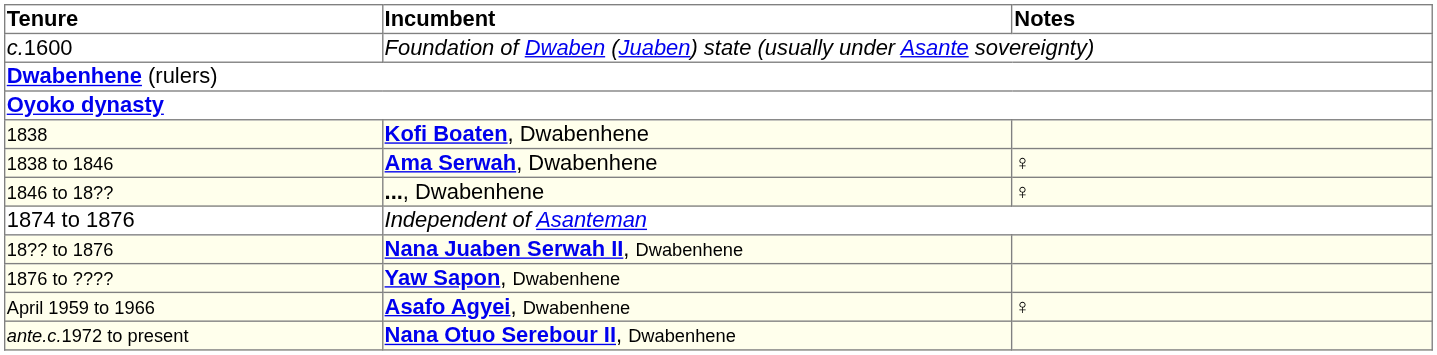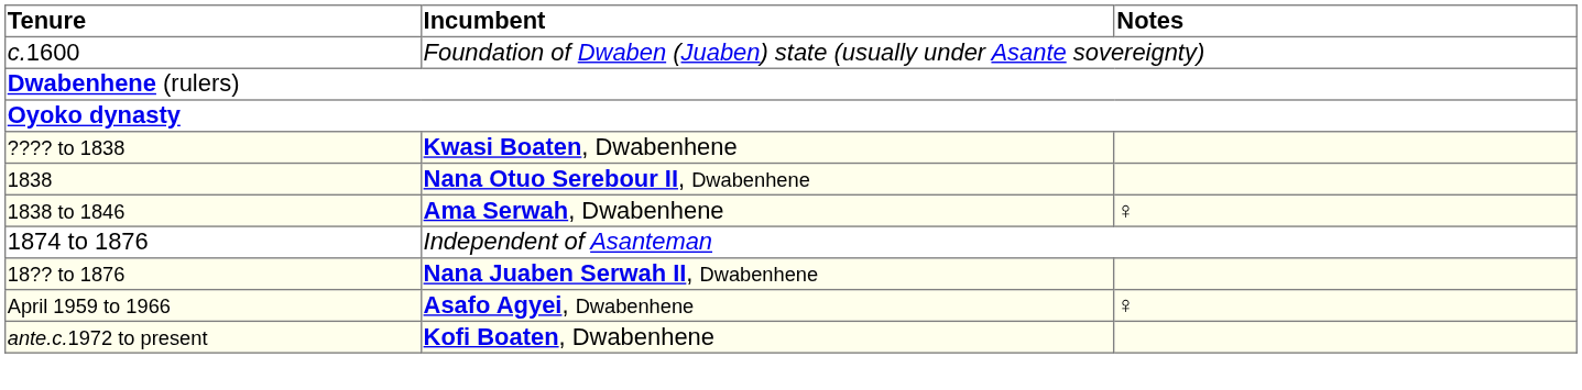 <table border=1 style="border-collapse: collapse">
 <tr align=left>
 <th width="18%">Tenure</th>
 <th width="30%">Incumbent</th>
 <th width="20%">Notes</th>
 </tr>
 <tr valign=top>
 <td><em>c.</em>1600</td>
 <td colspan="2"><em>Foundation of <a href='#'>Dwaben</a> (<a href='#'>Juaben</a>) state (usually under <a href='#'>Asante</a> sovereignty)</em></td>
 </tr>
 <tr valign=top>
 <td colspan="3"><strong><a href='#'>Dwabenhene</a></strong> (rulers)</td>
 </tr>
 <tr valign=top>
 <td colspan="3"><strong><a href='#'>Oyoko dynasty</a></strong></td>
 </tr>
 <tr valign=top bgcolor="#ffffec">
+<td><small>???? to 1838</small></td>
+<td><strong><a href='#'>Kwasi Boaten</a></strong>, Dwabenhene</td>
+<td></td>
+</tr>
+<tr valign=top bgcolor="#ffffec">
 <td><small>1838</small></td>
-<td><strong><a href='#'>Kofi Boaten</a></strong>, Dwabenhene</td>
+<td><strong><a href='#'>Nana Otuo Serebour II</a></strong>,  <small>Dwabenhene</small></td>
 <td></td>
 </tr>
 <tr valign=top bgcolor="#ffffec">
 <td><small>1838 to 1846</small></td>
 <td><strong><a href='#'>Ama Serwah</a></strong>, Dwabenhene</td>
-<td>♀</td>
-</tr>
-<tr valign=top bgcolor="#ffffec">
-<td><small>1846 to 18??</small></td>
-<td><strong>...</strong>, Dwabenhene</td>
 <td>♀</td>
 </tr>
 <tr valign=top>
 <td>1874 to 1876</td>
 <td colspan="2"><em>Independent of <a href='#'>Asanteman</a></em></td>
 </tr>
 <tr valign=top bgcolor="#ffffec">
 <td><small>18?? to 1876</small></td>
 <td><strong><a href='#'>Nana Juaben Serwah II</a></strong>,  <small>Dwabenhene</small></td>
 <td></td>
 </tr>
 <tr valign=top bgcolor="#ffffec">
-<td><small>1876 to ????</small></td>
-<td><strong><a href='#'>Yaw Sapon</a></strong>, <small>Dwabenhene</small></td>
-<td></td>
-</tr>
-<tr valign=top bgcolor="#ffffec">
 <td><small>April 1959 to 1966</small></td>
 <td><strong><a href='#'>Asafo Agyei</a></strong>, <small>Dwabenhene</small></td>
 <td>♀</td>
 </tr>
 <tr valign=top bgcolor="#ffffec">
 <td><small><em>ante.c.</em>1972 to present</small></td>
-<td><strong><a href='#'>Nana Otuo Serebour II</a></strong>,  <small>Dwabenhene</small></td>
+<td><strong><a href='#'>Kofi Boaten</a></strong>, Dwabenhene</td>
 <td></td>
 </tr>
 </table>
